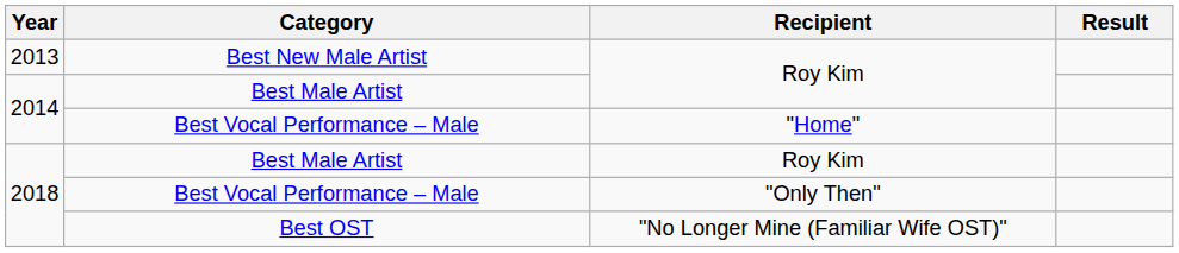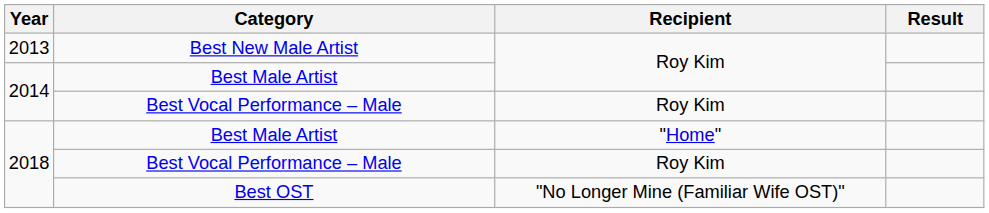 <table class="wikitable" style="text-align:center">
 <tr>
 <th width="5%">Year</th>
 <th width="45%">Category</th>
 <th width="40%">Recipient</th>
 <th width="10%">Result</th>
 </tr>
 <tr>
 <td>2013</td>
 <td><a href='#'>Best New Male Artist</a></td>
 <td rowspan="2">Roy Kim</td>
 <td></td>
 </tr>
 <tr>
 <td rowspan="2">2014</td>
 <td><a href='#'>Best Male Artist</a></td>
 <td></td>
 </tr>
 <tr>
 <td><a href='#'>Best Vocal Performance – Male</a></td>
-<td>"<a href='#'>Home</a>"</td>
+<td>Roy Kim</td>
 <td></td>
 </tr>
 <tr>
 <td rowspan="3">2018</td>
 <td><a href='#'>Best Male Artist</a></td>
-<td>Roy Kim</td>
+<td>"<a href='#'>Home</a>"</td>
 <td></td>
 </tr>
 <tr>
 <td><a href='#'>Best Vocal Performance – Male</a></td>
-<td>"Only Then"</td>
+<td>Roy Kim</td>
 <td></td>
 </tr>
 <tr>
 <td><a href='#'>Best OST</a></td>
 <td>"No Longer Mine (Familiar Wife OST)"</td>
 <td></td>
 </tr>
 </table>
